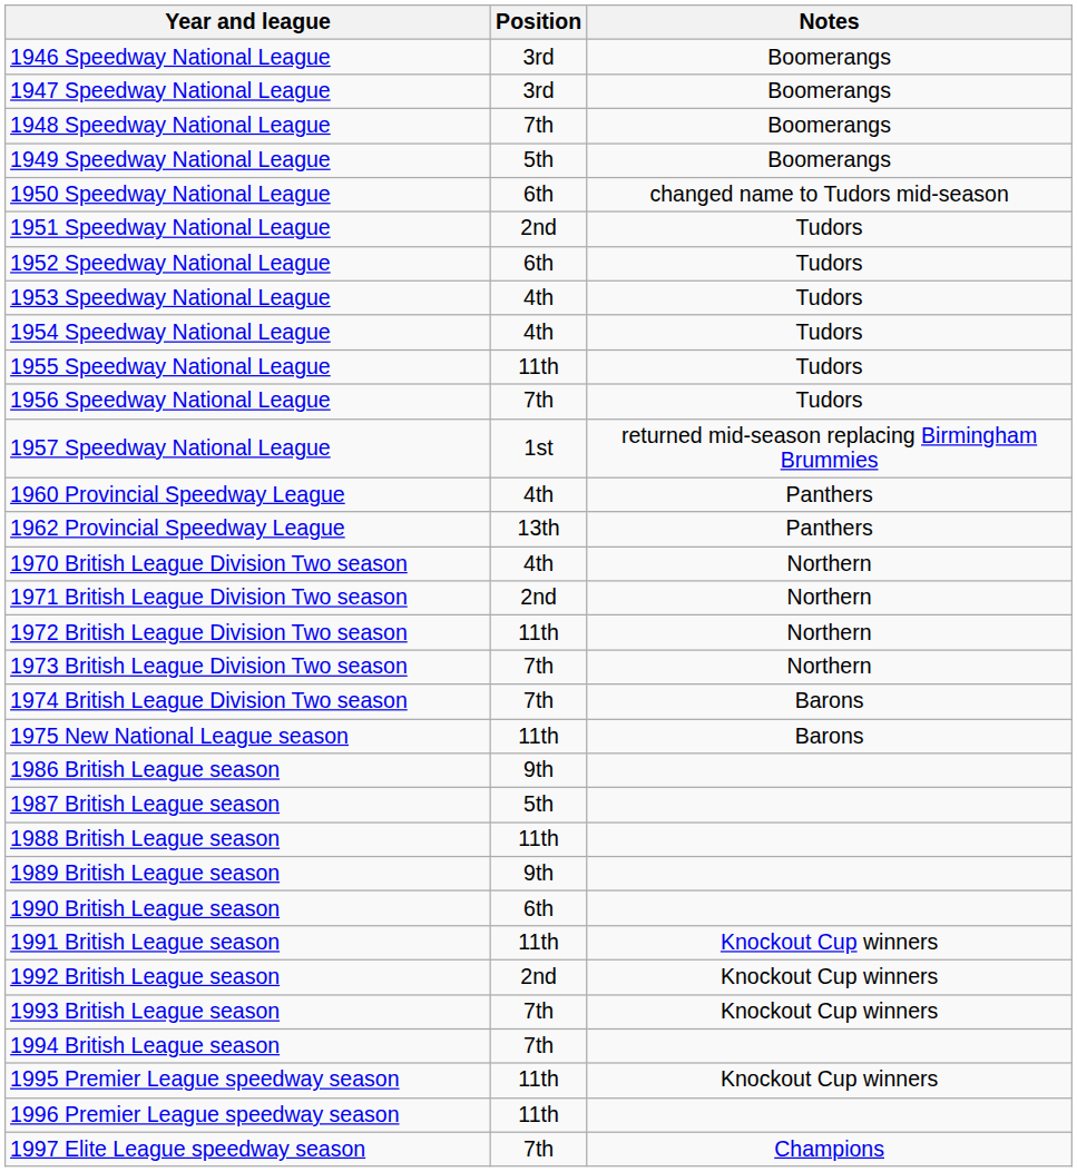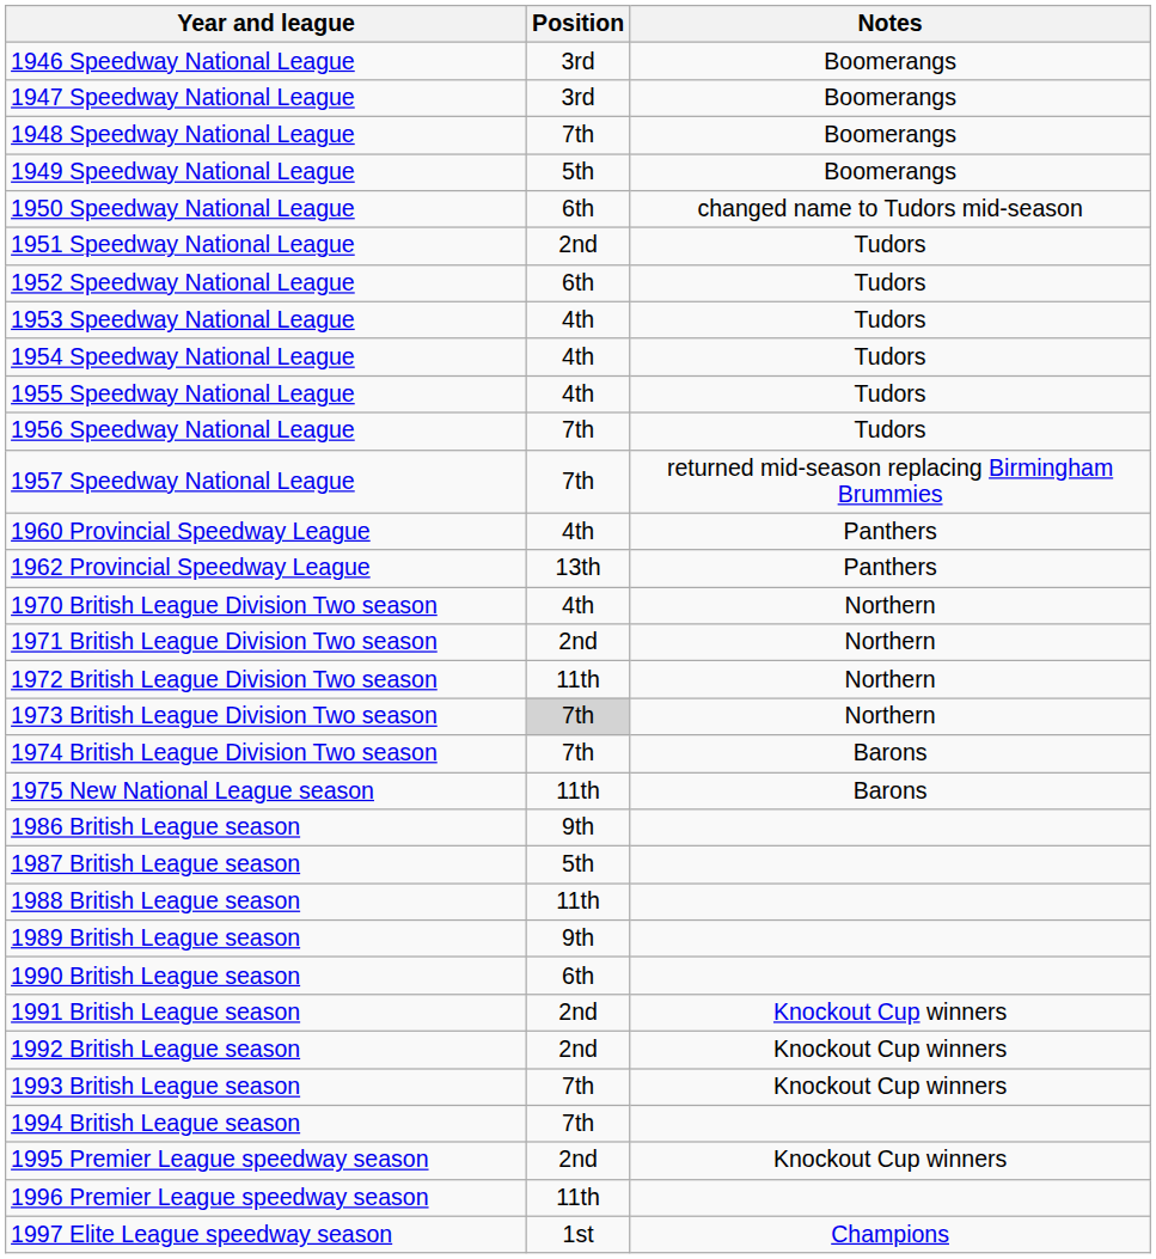 <table class="wikitable">
 <tr>
 <th width=350>Year and league</th>
 <th width=50>Position</th>
 <th width=350>Notes</th>
 </tr>
 <tr align=center>
 <td align="left"><a href='#'>1946 Speedway National League</a></td>
 <td>3rd</td>
 <td>Boomerangs</td>
 </tr>
 <tr align=center>
 <td align="left"><a href='#'>1947 Speedway National League</a></td>
 <td>3rd</td>
 <td>Boomerangs</td>
 </tr>
 <tr align=center>
 <td align="left"><a href='#'>1948 Speedway National League</a></td>
 <td>7th</td>
 <td>Boomerangs</td>
 </tr>
 <tr align=center>
 <td align="left"><a href='#'>1949 Speedway National League</a></td>
 <td>5th</td>
 <td>Boomerangs</td>
 </tr>
 <tr align=center>
 <td align="left"><a href='#'>1950 Speedway National League</a></td>
 <td>6th</td>
 <td>changed name to Tudors mid-season</td>
 </tr>
 <tr align=center>
 <td align="left"><a href='#'>1951 Speedway National League</a></td>
 <td>2nd</td>
 <td>Tudors</td>
 </tr>
 <tr align=center>
 <td align="left"><a href='#'>1952 Speedway National League</a></td>
 <td>6th</td>
 <td>Tudors</td>
 </tr>
 <tr align=center>
 <td align="left"><a href='#'>1953 Speedway National League</a></td>
 <td>4th</td>
 <td>Tudors</td>
 </tr>
 <tr align=center>
 <td align="left"><a href='#'>1954 Speedway National League</a></td>
 <td>4th</td>
 <td>Tudors</td>
 </tr>
 <tr align=center>
 <td align="left"><a href='#'>1955 Speedway National League</a></td>
-<td>11th</td>
+<td>4th</td>
 <td>Tudors</td>
 </tr>
 <tr align=center>
 <td align="left"><a href='#'>1956 Speedway National League</a></td>
 <td>7th</td>
 <td>Tudors</td>
 </tr>
 <tr align=center>
 <td align="left"><a href='#'>1957 Speedway National League</a></td>
-<td>1st</td>
+<td>7th</td>
 <td>returned mid-season replacing <a href='#'>Birmingham Brummies</a></td>
 </tr>
 <tr align=center>
 <td align="left"><a href='#'>1960 Provincial Speedway League</a></td>
 <td>4th</td>
 <td>Panthers</td>
 </tr>
 <tr align=center>
 <td align="left"><a href='#'>1962 Provincial Speedway League</a></td>
 <td>13th</td>
 <td>Panthers</td>
 </tr>
 <tr align=center>
 <td align="left"><a href='#'>1970 British League Division Two season</a></td>
 <td>4th</td>
 <td>Northern</td>
 </tr>
 <tr align=center>
 <td align="left"><a href='#'>1971 British League Division Two season</a></td>
 <td>2nd</td>
 <td>Northern</td>
 </tr>
 <tr align=center>
 <td align="left"><a href='#'>1972 British League Division Two season</a></td>
 <td>11th</td>
 <td>Northern</td>
 </tr>
 <tr align=center>
 <td align="left"><a href='#'>1973 British League Division Two season</a></td>
-<td>7th</td>
+<td style="background: lightgrey;">7th</td>
 <td>Northern</td>
 </tr>
 <tr align=center>
 <td align="left"><a href='#'>1974 British League Division Two season</a></td>
 <td>7th</td>
 <td>Barons</td>
 </tr>
 <tr align=center>
 <td align="left"><a href='#'>1975 New National League season</a></td>
 <td>11th</td>
 <td>Barons</td>
 </tr>
 <tr align=center>
 <td align="left"><a href='#'>1986 British League season</a></td>
 <td>9th</td>
 <td></td>
 </tr>
 <tr align=center>
 <td align="left"><a href='#'>1987 British League season</a></td>
 <td>5th</td>
 <td></td>
 </tr>
 <tr align=center>
 <td align="left"><a href='#'>1988 British League season</a></td>
 <td>11th</td>
 <td></td>
 </tr>
 <tr align=center>
 <td align="left"><a href='#'>1989 British League season</a></td>
 <td>9th</td>
 <td></td>
 </tr>
 <tr align=center>
 <td align="left"><a href='#'>1990 British League season</a></td>
 <td>6th</td>
 <td></td>
 </tr>
 <tr align=center>
 <td align="left"><a href='#'>1991 British League season</a></td>
-<td>11th</td>
+<td>2nd</td>
 <td><a href='#'>Knockout Cup</a> winners</td>
 </tr>
 <tr align=center>
 <td align="left"><a href='#'>1992 British League season</a></td>
 <td>2nd</td>
 <td>Knockout Cup winners</td>
 </tr>
 <tr align=center>
 <td align="left"><a href='#'>1993 British League season</a></td>
 <td>7th</td>
 <td>Knockout Cup winners</td>
 </tr>
 <tr align=center>
 <td align="left"><a href='#'>1994 British League season</a></td>
 <td>7th</td>
 <td></td>
 </tr>
 <tr align=center>
 <td align="left"><a href='#'>1995 Premier League speedway season</a></td>
-<td>11th</td>
+<td>2nd</td>
 <td>Knockout Cup winners</td>
 </tr>
 <tr align=center>
 <td align="left"><a href='#'>1996 Premier League speedway season</a></td>
 <td>11th</td>
 <td></td>
 </tr>
 <tr align=center>
 <td align="left"><a href='#'>1997 Elite League speedway season</a></td>
-<td>7th</td>
+<td>1st</td>
 <td><a href='#'>Champions</a></td>
 </tr>
 </table>
